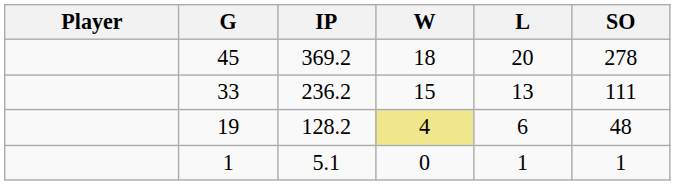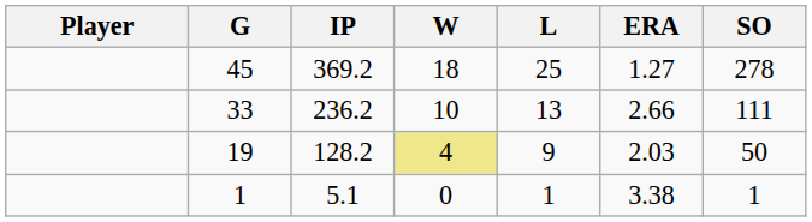 <table class="wikitable sortable">
 <tr>
 <th bgcolor="#DDDDFF" width="16%">Player</th>
 <th bgcolor="#DDDDFF" width="9%">G</th>
 <th bgcolor="#DDDDFF" width="9%">IP</th>
 <th bgcolor="#DDDDFF" width="9%">W</th>
 <th bgcolor="#DDDDFF" width="9%">L</th>
+<th bgcolor="#DDDDFF" width="9%">ERA</th>
 <th bgcolor="#DDDDFF" width="9%">SO</th>
 </tr>
 <tr align="center">
 <td></td>
 <td>45</td>
 <td>369.2</td>
 <td>18</td>
-<td>20</td>
+<td>25</td>
+<td>1.27</td>
 <td>278</td>
 </tr>
 <tr align="center">
 <td></td>
 <td>33</td>
 <td>236.2</td>
-<td>15</td>
+<td>10</td>
 <td>13</td>
+<td>2.66</td>
 <td>111</td>
 </tr>
 <tr align="center">
 <td></td>
 <td>19</td>
 <td>128.2</td>
 <td style="background: khaki;">4</td>
-<td>6</td>
-<td>48</td>
+<td>9</td>
+<td>2.03</td>
+<td>50</td>
 </tr>
 <tr align="center">
 <td></td>
 <td>1</td>
 <td>5.1</td>
 <td>0</td>
 <td>1</td>
+<td>3.38</td>
 <td>1</td>
 </tr>
 </table>
